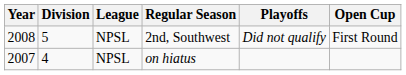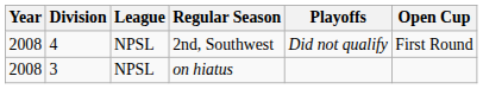 <table class="wikitable">
 <tr>
 <th>Year</th>
 <th>Division</th>
 <th>League</th>
 <th>Regular Season</th>
 <th>Playoffs</th>
 <th>Open Cup</th>
 </tr>
 <tr>
 <td>2008</td>
-<td>5</td>
+<td>4</td>
 <td>NPSL</td>
 <td>2nd, Southwest</td>
 <td><em>Did not qualify</em></td>
 <td>First Round</td>
 </tr>
 <tr>
-<td>2007</td>
-<td>4</td>
+<td>2008</td>
+<td>3</td>
 <td>NPSL</td>
 <td><em>on hiatus</em></td>
 <td></td>
 <td></td>
 </tr>
 </table>
